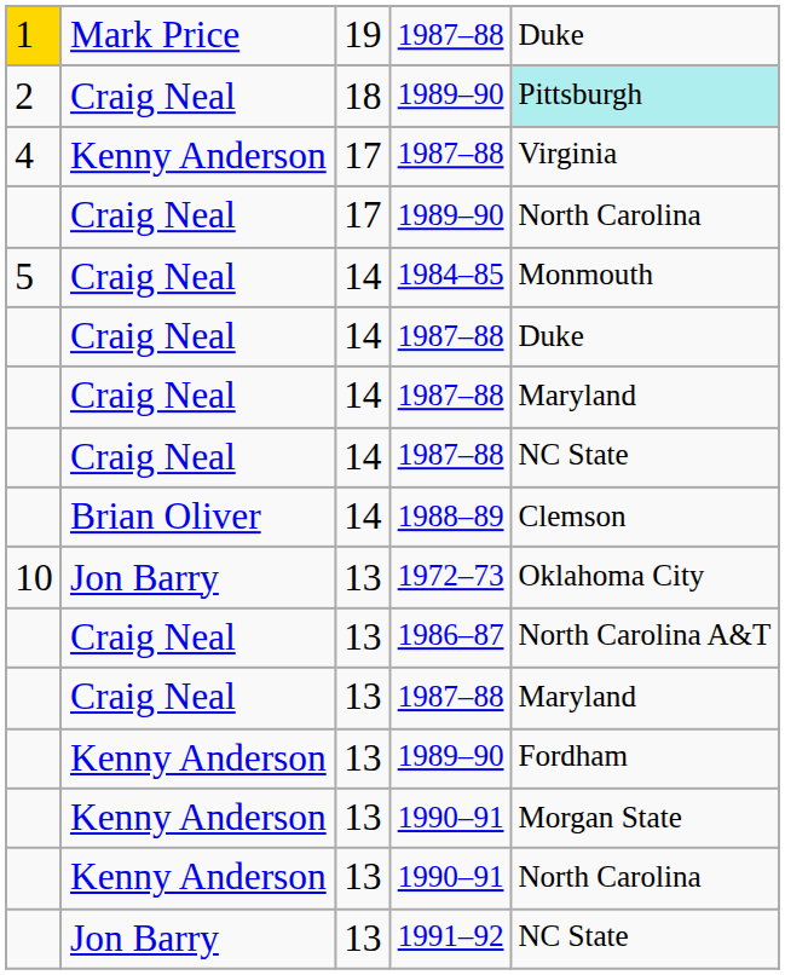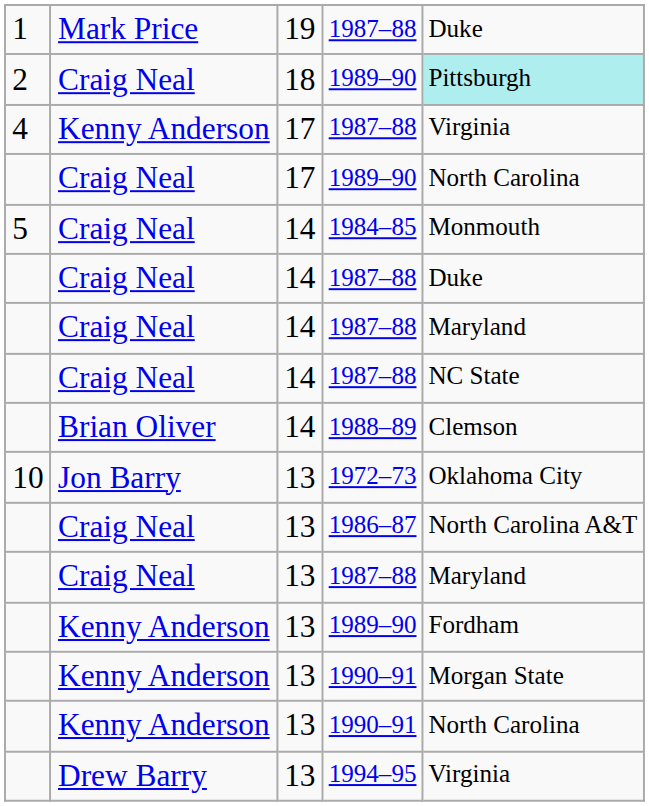 <table class="wikitable">
 <tr>
 </tr>
 <tr>
-<td style="background: gold;">1</td>
+<td>1</td>
 <td><a href='#'>Mark Price</a></td>
 <td>19</td>
 <td style="font-size:80%;"><a href='#'>1987–88</a></td>
 <td style="font-size:80%;">Duke</td>
 </tr>
 <tr>
 <td>2</td>
 <td><a href='#'>Craig Neal</a></td>
 <td>18</td>
 <td style="font-size:80%;"><a href='#'>1989–90</a></td>
 <td style="background: paleturquoise; font-size:80%;">Pittsburgh</td>
 </tr>
 <tr>
 <td>4</td>
 <td><a href='#'>Kenny Anderson</a></td>
 <td>17</td>
 <td style="font-size:80%;"><a href='#'>1987–88</a></td>
 <td style="font-size:80%;">Virginia</td>
 </tr>
 <tr>
 <td></td>
 <td><a href='#'>Craig Neal</a></td>
 <td>17</td>
 <td style="font-size:80%;"><a href='#'>1989–90</a></td>
 <td style="font-size:80%;">North Carolina</td>
 </tr>
 <tr>
 <td>5</td>
 <td><a href='#'>Craig Neal</a></td>
 <td>14</td>
 <td style="font-size:80%;"><a href='#'>1984–85</a></td>
 <td style="font-size:80%;">Monmouth</td>
 </tr>
 <tr>
 <td></td>
 <td><a href='#'>Craig Neal</a></td>
 <td>14</td>
 <td style="font-size:80%;"><a href='#'>1987–88</a></td>
 <td style="font-size:80%;">Duke</td>
 </tr>
 <tr>
 <td></td>
 <td><a href='#'>Craig Neal</a></td>
 <td>14</td>
 <td style="font-size:80%;"><a href='#'>1987–88</a></td>
 <td style="font-size:80%;">Maryland</td>
 </tr>
 <tr>
 <td></td>
 <td><a href='#'>Craig Neal</a></td>
 <td>14</td>
 <td style="font-size:80%;"><a href='#'>1987–88</a></td>
 <td style="font-size:80%;">NC State</td>
 </tr>
 <tr>
 <td></td>
 <td><a href='#'>Brian Oliver</a></td>
 <td>14</td>
 <td style="font-size:80%;"><a href='#'>1988–89</a></td>
 <td style="font-size:80%;">Clemson</td>
 </tr>
 <tr>
 <td>10</td>
 <td><a href='#'>Jon Barry</a></td>
 <td>13</td>
 <td style="font-size:80%;"><a href='#'>1972–73</a></td>
 <td style="font-size:80%;">Oklahoma City</td>
 </tr>
 <tr>
 <td></td>
 <td><a href='#'>Craig Neal</a></td>
 <td>13</td>
 <td style="font-size:80%;"><a href='#'>1986–87</a></td>
 <td style="font-size:80%;">North Carolina A&T</td>
 </tr>
 <tr>
 <td></td>
 <td><a href='#'>Craig Neal</a></td>
 <td>13</td>
 <td style="font-size:80%;"><a href='#'>1987–88</a></td>
 <td style="font-size:80%;">Maryland</td>
 </tr>
 <tr>
 <td></td>
 <td><a href='#'>Kenny Anderson</a></td>
 <td>13</td>
 <td style="font-size:80%;"><a href='#'>1989–90</a></td>
 <td style="font-size:80%;">Fordham</td>
 </tr>
 <tr>
 <td></td>
 <td><a href='#'>Kenny Anderson</a></td>
 <td>13</td>
 <td style="font-size:80%;"><a href='#'>1990–91</a></td>
 <td style="font-size:80%;">Morgan State</td>
 </tr>
 <tr>
 <td></td>
 <td><a href='#'>Kenny Anderson</a></td>
 <td>13</td>
 <td style="font-size:80%;"><a href='#'>1990–91</a></td>
 <td style="font-size:80%;">North Carolina</td>
 </tr>
 <tr>
 <td></td>
-<td><a href='#'>Jon Barry</a></td>
+<td><a href='#'>Drew Barry</a></td>
 <td>13</td>
-<td style="font-size:80%;"><a href='#'>1991–92</a></td>
-<td style="font-size:80%;">NC State</td>
+<td style="font-size:80%;"><a href='#'>1994–95</a></td>
+<td style="font-size:80%;">Virginia</td>
 </tr>
 </table>
